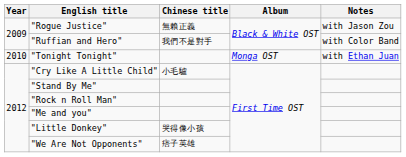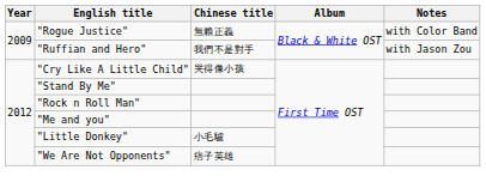 <table class="wikitable sortable">
 <tr>
 <th>Year</th>
 <th>English title</th>
 <th>Chinese title</th>
 <th>Album</th>
 <th class="unsortable">Notes</th>
 </tr>
 <tr>
 <td rowspan=2>2009</td>
 <td>"Rogue Justice"</td>
 <td>無賴正義</td>
 <td rowspan=2><em><a href='#'>Black & White</a> OST</em></td>
-<td>with Jason Zou</td>
+<td>with Color Band</td>
 </tr>
 <tr>
 <td>"Ruffian and Hero"</td>
 <td>我們不是對手</td>
-<td>with Color Band</td>
-</tr>
-<tr>
-<td>2010</td>
-<td>"Tonight Tonight"</td>
-<td></td>
-<td><em><a href='#'>Monga</a> OST</em></td>
-<td>with <a href='#'>Ethan Juan</a></td>
+<td>with Jason Zou</td>
 </tr>
 <tr>
 <td rowspan=6>2012</td>
 <td>"Cry Like A Little Child"</td>
-<td>小毛驢</td>
+<td>哭得像小孩</td>
 <td rowspan=6><em><a href='#'>First Time</a> OST</em></td>
 <td></td>
 </tr>
 <tr>
 <td>"Stand By Me"</td>
 <td></td>
 <td></td>
 </tr>
 <tr>
 <td>"Rock n Roll Man"</td>
 <td></td>
 <td></td>
 </tr>
 <tr>
 <td>"Me and you"</td>
 <td></td>
 <td></td>
 </tr>
 <tr>
 <td>"Little Donkey"</td>
-<td>哭得像小孩</td>
+<td>小毛驢</td>
 <td></td>
 </tr>
 <tr>
 <td>"We Are Not Opponents"</td>
 <td>痞子英雄</td>
 <td></td>
 </tr>
 </table>
